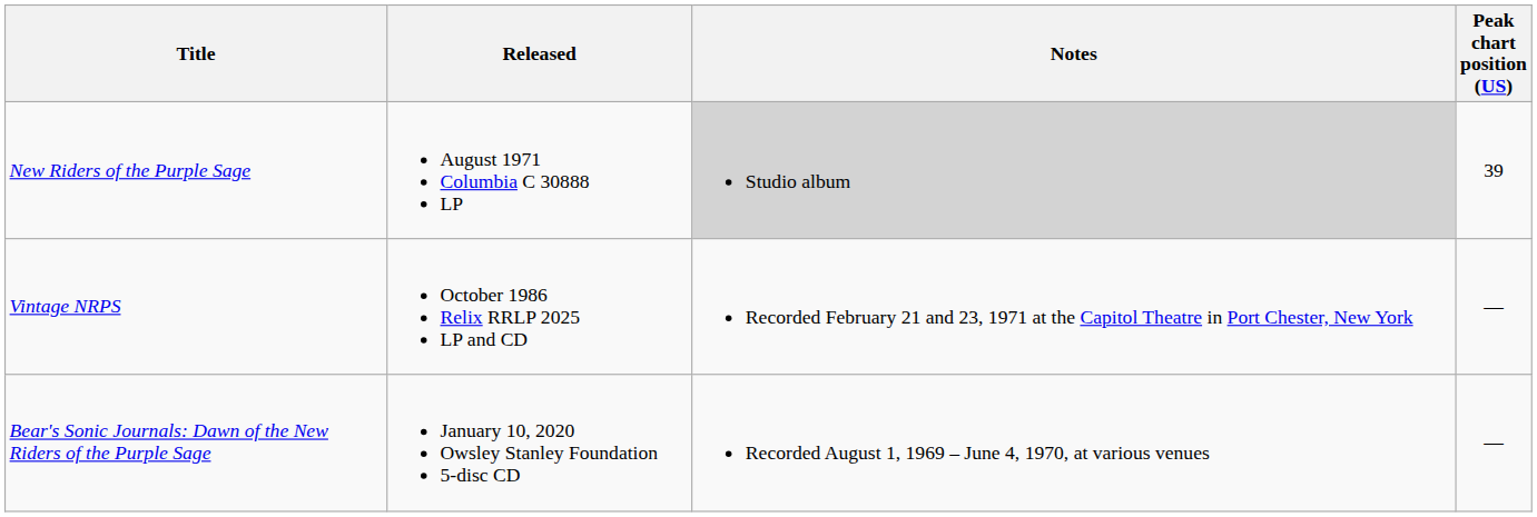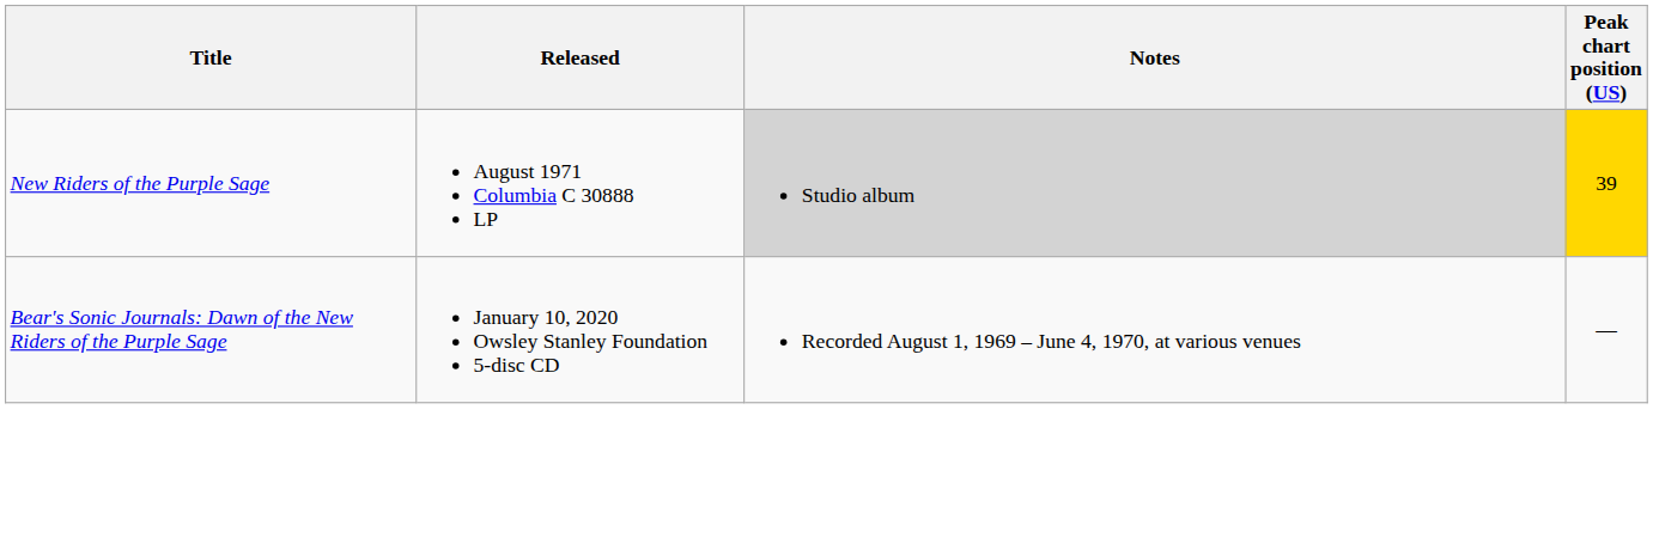 <table class="wikitable">
 <tr>
 <th scope="col" width=25%>Title</th>
 <th scope="col" width=20%>Released</th>
 <th scope="col" width=50%>Notes</th>
 <th scope="col" width=5%>Peak chart position (<a href='#'>US</a>)</th>
 </tr>
 <tr>
 <td><em><a href='#'>New Riders of the Purple Sage</a></em></td>
 <td><br><ul><li>August 1971</li><li><a href='#'>Columbia</a> C 30888</li><li>LP</li></ul></td>
 <td style="background: lightgrey;"><br><ul><li>Studio album</li></ul></td>
-<td align="center">39</td>
-</tr>
-<tr>
-<td><em><a href='#'>Vintage NRPS</a></em></td>
-<td><br><ul><li>October 1986</li><li><a href='#'>Relix</a> RRLP 2025</li><li>LP and CD</li></ul></td>
-<td><br><ul><li>Recorded February 21 and 23, 1971 at the <a href='#'>Capitol Theatre</a> in <a href='#'>Port Chester, New York</a></li></ul></td>
-<td align="center">—</td>
+<td align="center" style="background: gold;">39</td>
 </tr>
 <tr>
 <td><em><a href='#'>Bear's Sonic Journals: Dawn of the New Riders of the Purple Sage</a></em></td>
 <td><br><ul><li>January 10, 2020</li><li>Owsley Stanley Foundation</li><li>5-disc CD</li></ul></td>
 <td><br><ul><li>Recorded August 1, 1969 – June 4, 1970, at various venues</li></ul></td>
 <td align="center">—</td>
 </tr>
 </table>
